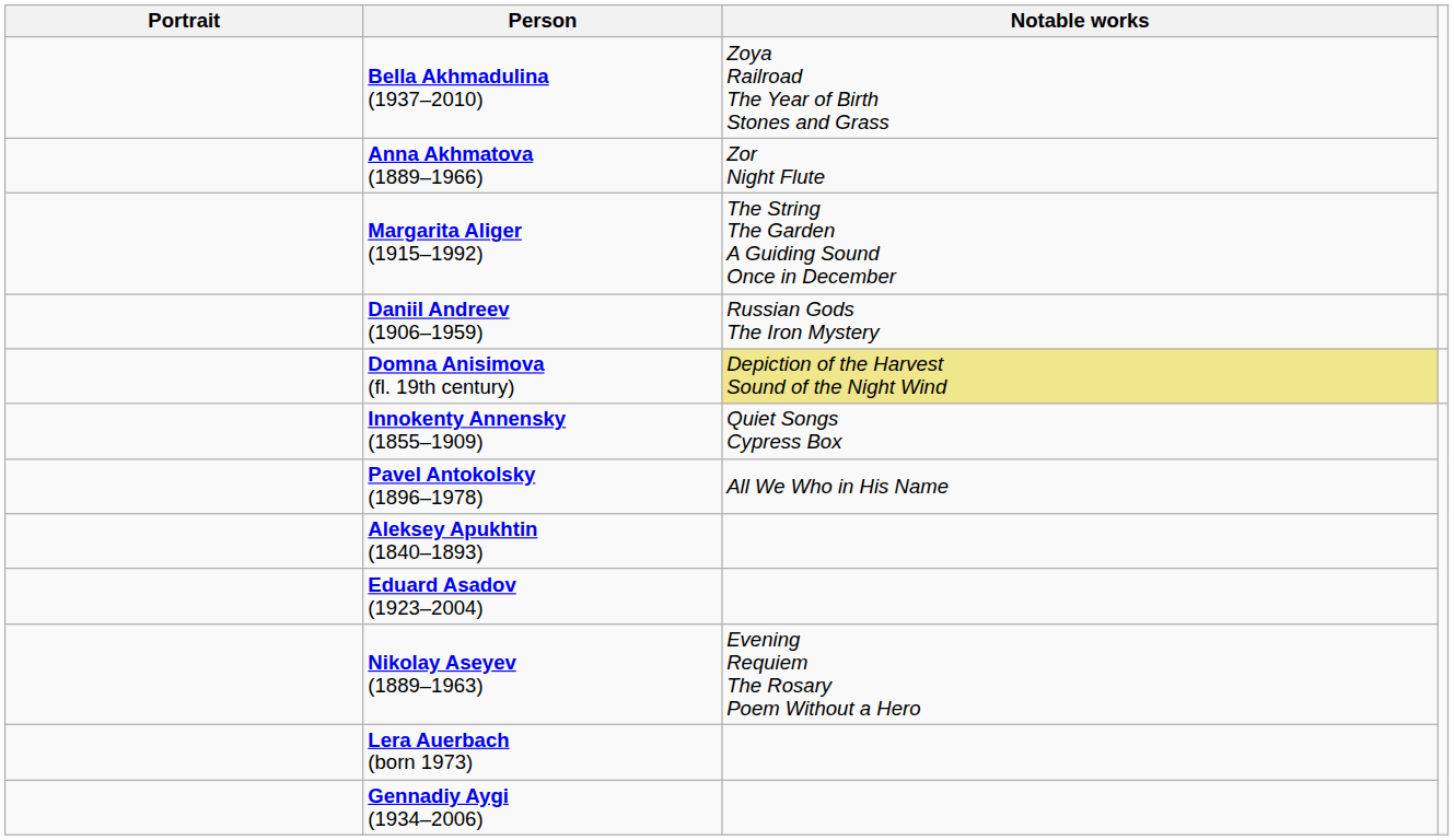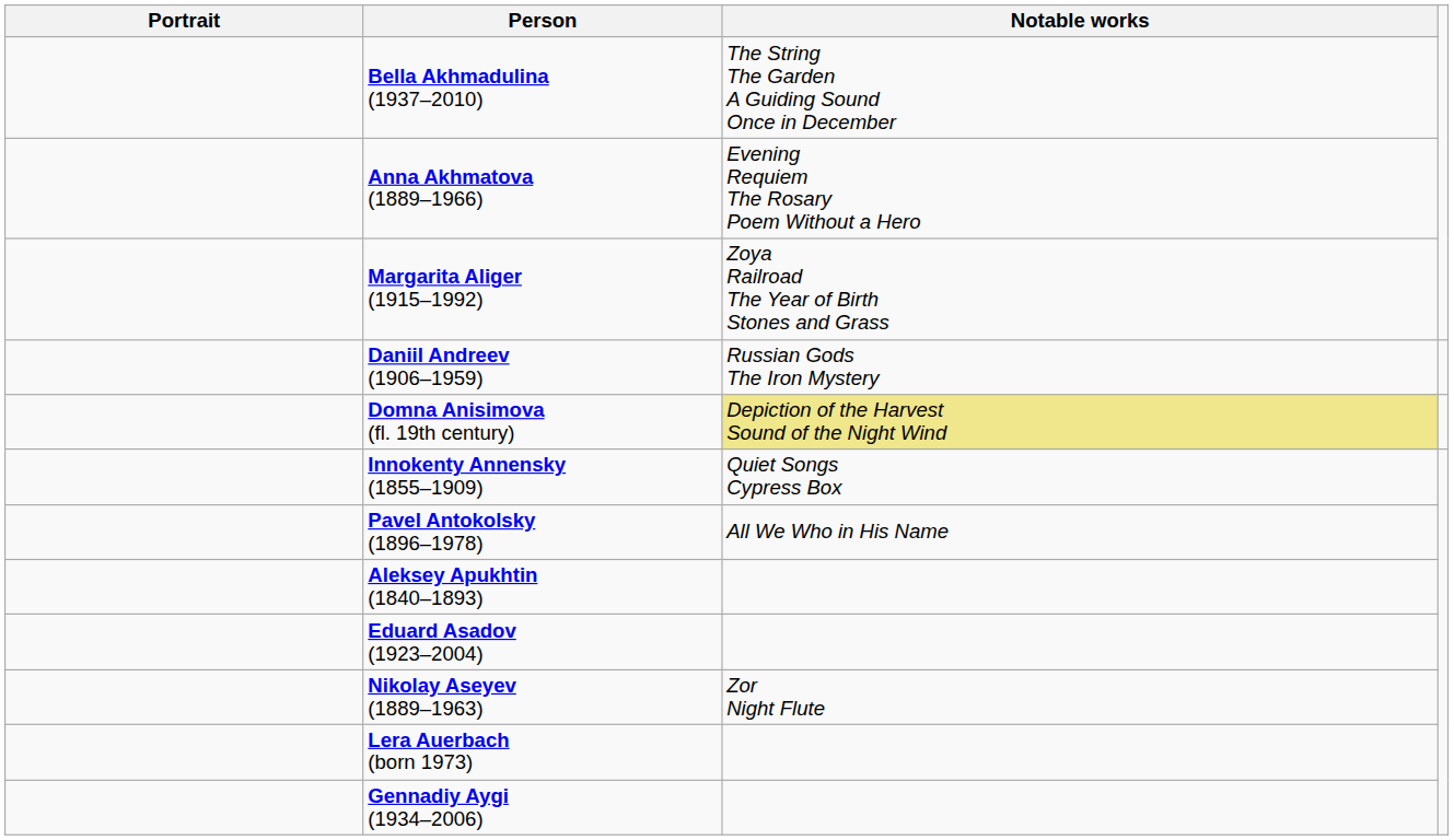 <table class="wikitable" style="width:90%;">
 <tr>
 <th style="width:25%;">Portrait</th>
 <th style="width:25%;">Person</th>
 <th style="width:50%;">Notable works</th>
 </tr>
 <tr>
 <td align=center></td>
 <td><strong><a href='#'>Bella Akhmadulina</a></strong><br> (1937–2010)</td>
-<td><em>Zoya</em><br><em>Railroad</em><br><em>The Year of Birth</em><br><em>Stones and Grass</em></td>
+<td><em>The String</em><br><em>The Garden</em><br><em>A Guiding Sound</em><br><em>Once in December</em></td>
 </tr>
 <tr>
 <td align=center></td>
 <td><strong><a href='#'>Anna Akhmatova</a></strong><br> (1889–1966)</td>
-<td><em>Zor</em><br><em>Night Flute</em></td>
+<td><em>Evening</em><br><em>Requiem</em><br><em>The Rosary</em><br><em>Poem Without a Hero</em></td>
 </tr>
 <tr>
 <td align=center></td>
 <td><strong><a href='#'>Margarita Aliger</a></strong><br> (1915–1992)</td>
-<td><em>The String</em><br><em>The Garden</em><br><em>A Guiding Sound</em><br><em>Once in December</em></td>
+<td><em>Zoya</em><br><em>Railroad</em><br><em>The Year of Birth</em><br><em>Stones and Grass</em></td>
 </tr>
 <tr>
 <td align=center></td>
 <td><strong><a href='#'>Daniil Andreev</a></strong><br> (1906–1959)</td>
 <td><em>Russian Gods</em><br><em>The Iron Mystery</em></td>
 <td></td>
 </tr>
 <tr>
 <td></td>
 <td><strong><a href='#'>Domna Anisimova</a></strong><br> (fl. 19th century)</td>
 <td style="background: khaki;"><em>Depiction of the Harvest</em><br><em>Sound of the Night Wind</em></td>
 <td></td>
 </tr>
 <tr>
 <td align=center></td>
 <td><strong><a href='#'>Innokenty Annensky</a></strong><br> (1855–1909)</td>
 <td><em>Quiet Songs</em><br><em>Cypress Box</em></td>
 </tr>
 <tr>
 <td align=center></td>
 <td><strong><a href='#'>Pavel Antokolsky</a></strong> <br>(1896–1978)</td>
 <td><em>All We Who in His Name</em></td>
 </tr>
 <tr>
 <td align=center></td>
 <td><strong><a href='#'>Aleksey Apukhtin</a></strong> <br>(1840–1893)</td>
 <td></td>
 </tr>
 <tr>
 <td align=center></td>
 <td><strong><a href='#'>Eduard Asadov</a></strong><br> (1923–2004)</td>
 <td></td>
 </tr>
 <tr>
 <td align=center></td>
 <td><strong><a href='#'>Nikolay Aseyev</a></strong><br> (1889–1963)</td>
-<td><em>Evening</em><br><em>Requiem</em><br><em>The Rosary</em><br><em>Poem Without a Hero</em></td>
+<td><em>Zor</em><br><em>Night Flute</em></td>
 </tr>
 <tr>
 <td align=center></td>
 <td><strong><a href='#'>Lera Auerbach</a></strong><br> (born 1973)</td>
 <td></td>
 </tr>
 <tr>
 <td align=center></td>
 <td><strong><a href='#'>Gennadiy Aygi</a></strong><br> (1934–2006)</td>
 <td></td>
 </tr>
 </table>
